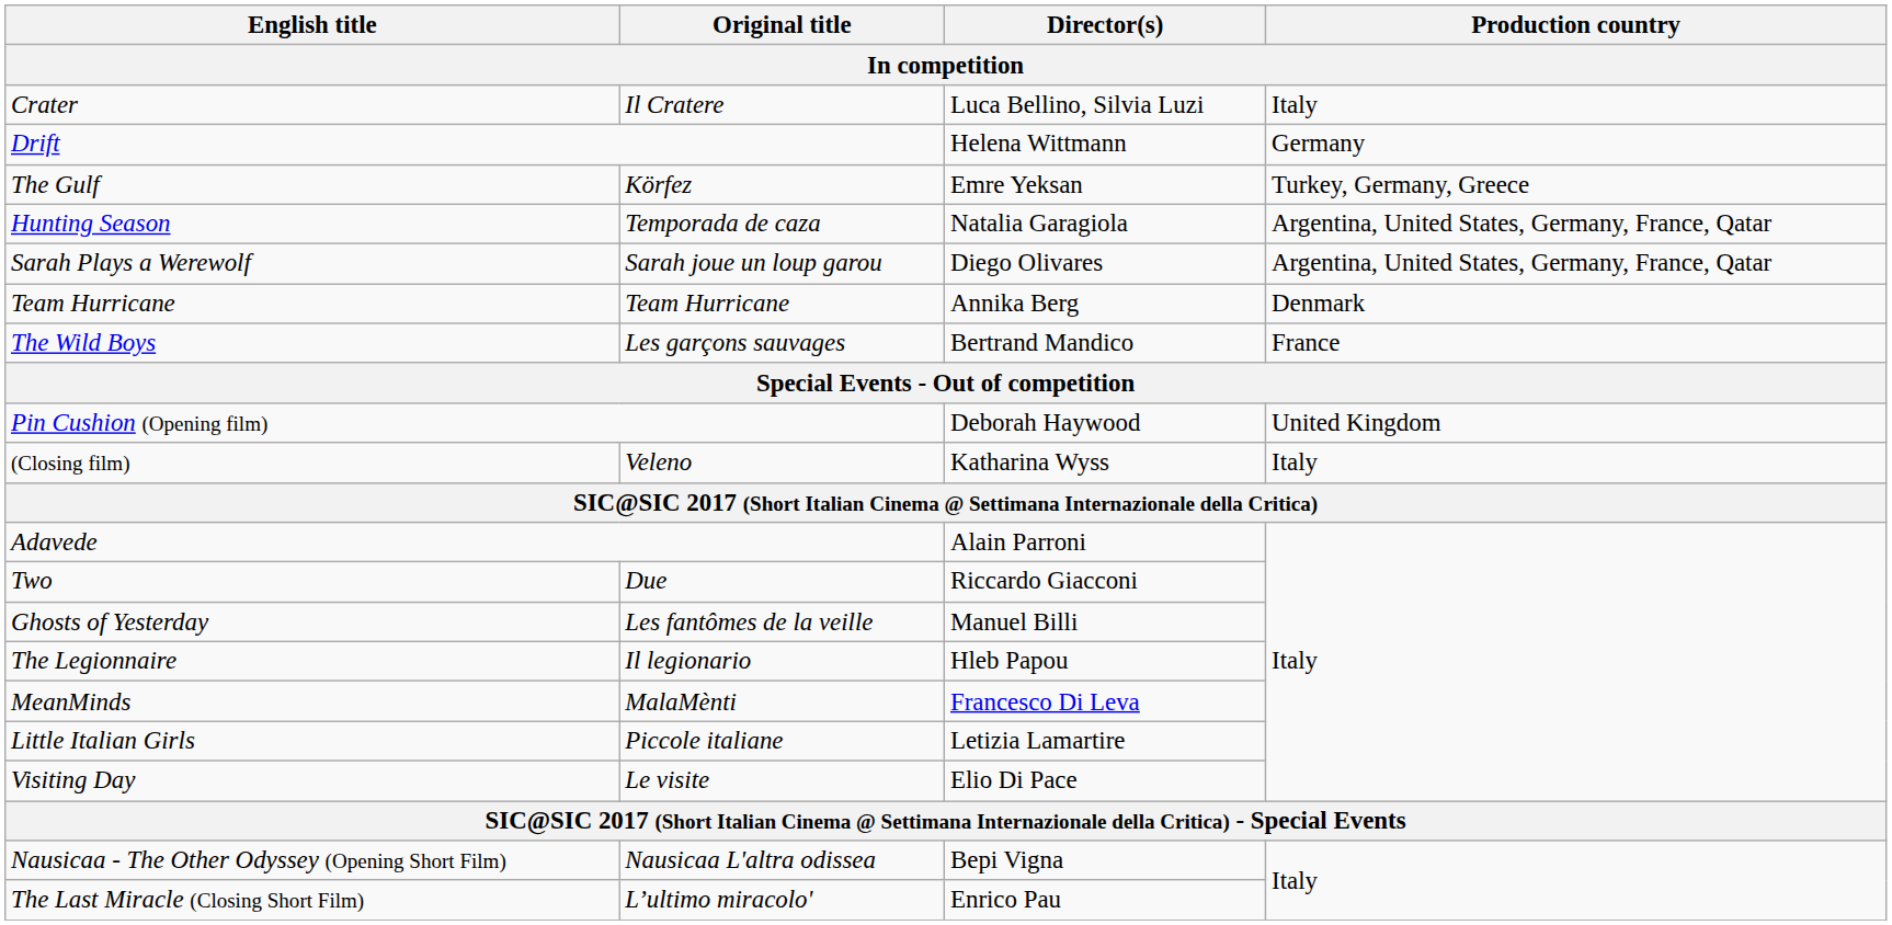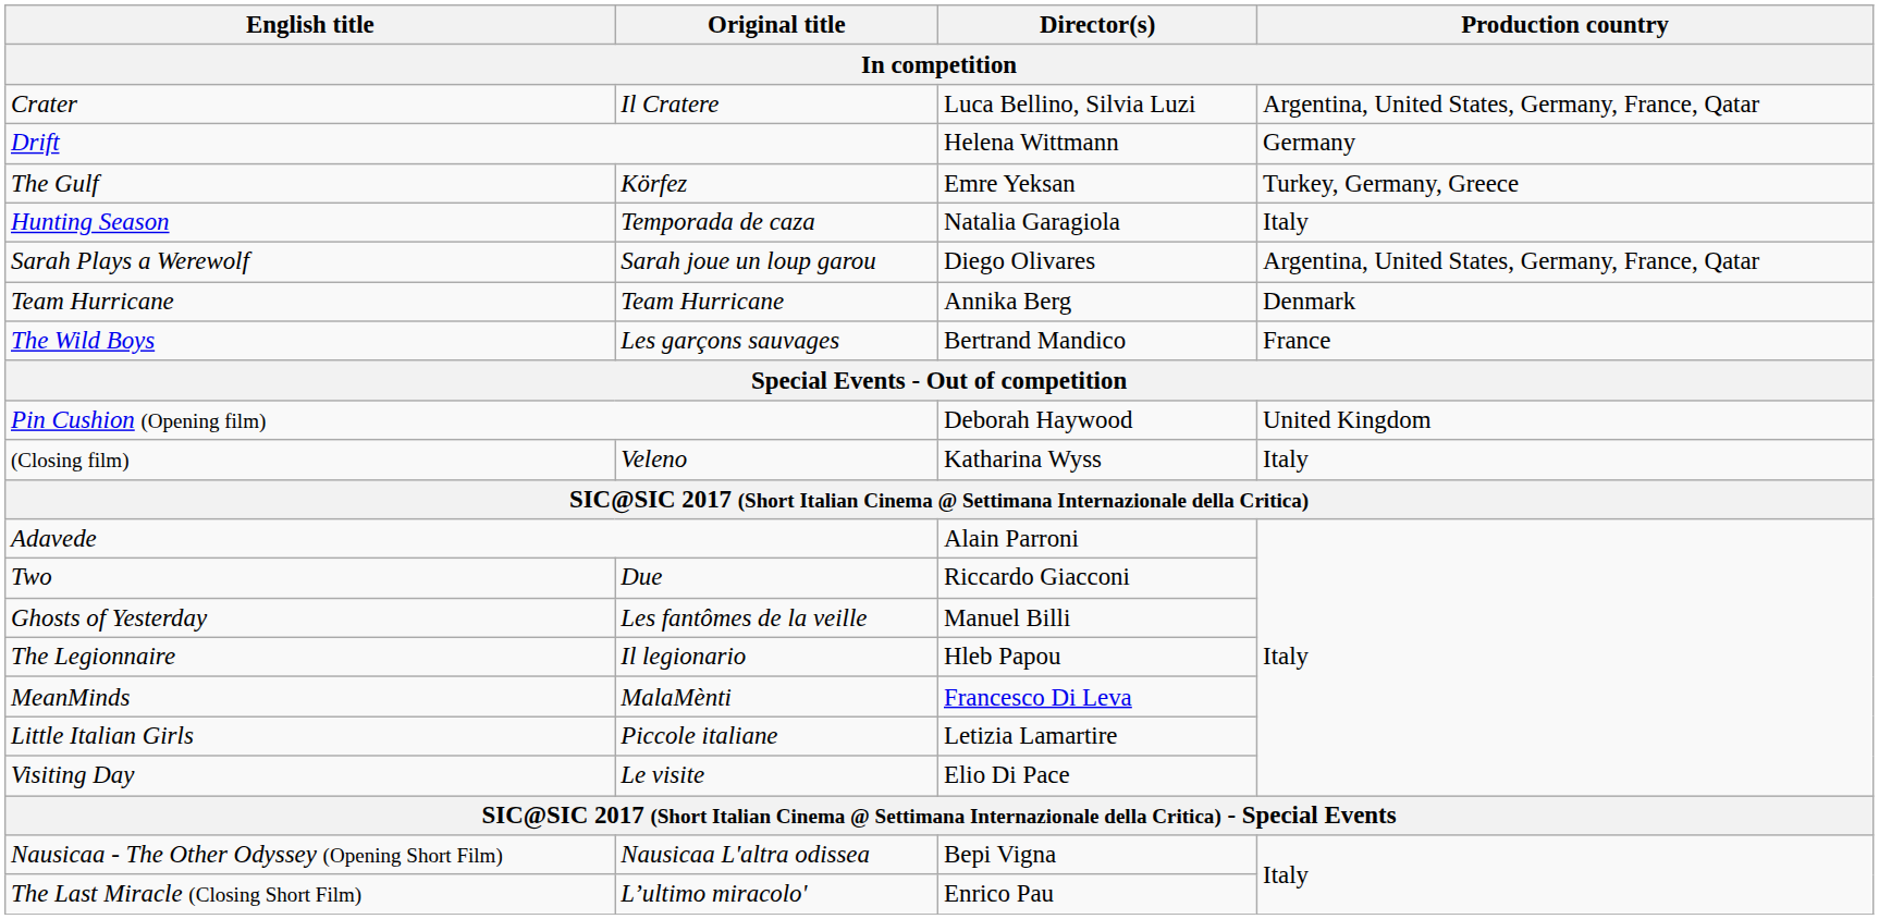 <table class="wikitable" style="width:95%; margin-top:2px; margin-bottom:0px">
 <tr>
 <th>English title</th>
 <th>Original title</th>
 <th>Director(s)</th>
 <th>Production country</th>
 </tr>
 <tr>
 <th colspan=4>In competition</th>
 </tr>
 <tr>
 <td><em>Crater</em></td>
 <td data-sort-value="Cratere"><em>Il Cratere</em></td>
 <td data-sort-value="Bellino">Luca Bellino, Silvia Luzi</td>
-<td>Italy</td>
+<td>Argentina, United States, Germany, France, Qatar</td>
 </tr>
 <tr>
 <td colspan=2><em><a href='#'>Drift</a></em></td>
 <td data-sort-value="Wittmann">Helena Wittmann</td>
 <td>Germany</td>
 </tr>
 <tr>
 <td data-sort-value="Gulf"><em>The Gulf</em></td>
 <td><em>Körfez</em></td>
 <td data-sort-value="Yeksan">Emre Yeksan</td>
 <td>Turkey, Germany, Greece</td>
 </tr>
 <tr>
 <td><em><a href='#'>Hunting Season</a></em></td>
 <td><em>Temporada de caza</em></td>
 <td data-sort-value="Garagiola">Natalia Garagiola</td>
-<td>Argentina, United States, Germany, France, Qatar</td>
+<td>Italy</td>
 </tr>
 <tr>
 <td><em>Sarah Plays a Werewolf</em></td>
 <td><em>Sarah joue un loup garou</em></td>
 <td>Diego Olivares</td>
 <td>Argentina, United States, Germany, France, Qatar</td>
 </tr>
 <tr>
 <td><em>Team Hurricane</em></td>
 <td><em>Team Hurricane</em></td>
 <td data-sort-value="Berg">Annika Berg</td>
 <td>Denmark</td>
 </tr>
 <tr>
 <td data-sort-value="Wild"><em><a href='#'>The Wild Boys</a></em></td>
 <td data-sort-value="Garcons"><em>Les garçons sauvages</em></td>
 <td data-sort-value="Mandico">Bertrand Mandico</td>
 <td>France</td>
 </tr>
 <tr>
 <th colspan="4">Special Events - Out of competition</th>
 </tr>
 <tr>
 <td colspan="2"><em><a href='#'>Pin Cushion</a></em> <small>(Opening film)</small></td>
 <td>Deborah Haywood</td>
 <td>United Kingdom</td>
 </tr>
 <tr>
 <td> <small>(Closing film)</small></td>
 <td><em>Veleno</em></td>
 <td data-sort-value="Wyss">Katharina Wyss</td>
 <td>Italy</td>
 </tr>
 <tr>
 <th colspan="4">SIC@SIC 2017 <small>(Short Italian Cinema @ Settimana Internazionale della Critica)</small></th>
 </tr>
 <tr>
 <td colspan="2"><em>Adavede</em></td>
 <td>Alain Parroni</td>
 <td rowspan="7">Italy</td>
 </tr>
 <tr>
 <td><em>Two</em></td>
 <td><em>Due</em></td>
 <td>Riccardo Giacconi</td>
 </tr>
 <tr>
 <td><em>Ghosts of Yesterday</em></td>
 <td><em>Les fantômes de la veille</em></td>
 <td>Manuel Billi</td>
 </tr>
 <tr>
 <td><em>The Legionnaire</em></td>
 <td><em>Il legionario</em></td>
 <td>Hleb Papou</td>
 </tr>
 <tr>
 <td><em>MeanMinds</em></td>
 <td><em>MalaMènti</em></td>
 <td><a href='#'>Francesco Di Leva</a></td>
 </tr>
 <tr>
 <td><em>Little Italian Girls</em></td>
 <td><em>Piccole italiane</em></td>
 <td>Letizia Lamartire</td>
 </tr>
 <tr>
 <td><em>Visiting Day</em></td>
 <td><em>Le visite</em></td>
 <td>Elio Di Pace</td>
 </tr>
 <tr>
 <th colspan="4">SIC@SIC 2017 <small>(Short Italian Cinema @ Settimana Internazionale della Critica)</small> - Special Events</th>
 </tr>
 <tr>
 <td><em>Nausicaa - The Other Odyssey</em> <small>(Opening Short Film)</small></td>
 <td><em>Nausicaa L'altra odissea</em></td>
 <td>Bepi Vigna</td>
 <td rowspan="2">Italy</td>
 </tr>
 <tr>
 <td><em>The Last Miracle</em> <small>(Closing Short Film)</small></td>
 <td><em>L’ultimo miracolo' </em></td>
 <td>Enrico Pau</td>
 </tr>
 </table>
